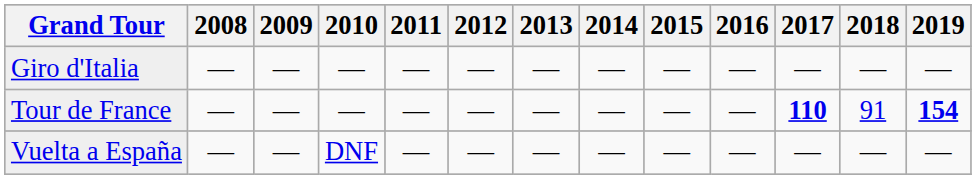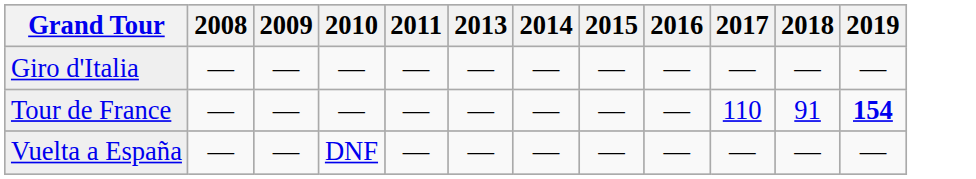 <table class="wikitable plainrowheaders">
 <tr>
 <th scope="col"><a href='#'>Grand Tour</a></th>
 <th>2008</th>
 <th>2009</th>
 <th>2010</th>
 <th>2011</th>
-<th>2012</th>
 <th>2013</th>
 <th>2014</th>
 <th>2015</th>
 <th>2016</th>
 <th scope="col">2017</th>
 <th>2018</th>
 <th>2019</th>
 </tr>
 <tr style="text-align:center;">
 <td style="text-align:left; background:#efefef;"> <a href='#'>Giro d'Italia</a></td>
-<td>—</td>
 <td>—</td>
 <td>—</td>
 <td>—</td>
 <td>—</td>
 <td>—</td>
 <td>—</td>
 <td>—</td>
 <td>—</td>
 <td>—</td>
 <td>—</td>
 <td>—</td>
 </tr>
 <tr style="text-align:center;">
 <td style="text-align:left; background:#efefef;"> <a href='#'>Tour de France</a></td>
 <td>—</td>
 <td>—</td>
 <td>—</td>
 <td>—</td>
 <td>—</td>
 <td>—</td>
 <td>—</td>
 <td>—</td>
-<td>—</td>
-<td><strong><a href='#'>110</a></strong></td>
+<td><a href='#'>110</a></td>
 <td><a href='#'>91</a></td>
 <td><strong><a href='#'>154</a></strong></td>
 </tr>
 <tr style="text-align:center;">
 <td style="text-align:left; background:#efefef;"> <a href='#'>Vuelta a España</a></td>
 <td>—</td>
 <td>—</td>
 <td><a href='#'>DNF</a></td>
 <td>—</td>
 <td>—</td>
 <td>—</td>
 <td>—</td>
 <td>—</td>
 <td>—</td>
 <td>—</td>
 <td>—</td>
-<td>—</td>
 </tr>
 </table>
